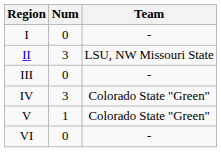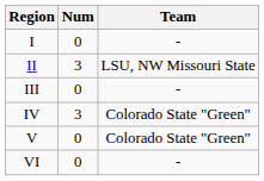 <table class="wikitable sortable" style="text-align:center">
 <tr>
 <th>Region</th>
 <th>Num</th>
 <th>Team</th>
 </tr>
 <tr>
 <td>I</td>
 <td>0</td>
 <td>-</td>
 </tr>
 <tr>
 <td><a href='#'>II</a></td>
 <td>3</td>
 <td>LSU, NW Missouri State</td>
 </tr>
 <tr>
 <td>III</td>
 <td>0</td>
 <td>-</td>
 </tr>
 <tr>
 <td>IV</td>
 <td>3</td>
 <td>Colorado State "Green"</td>
 </tr>
 <tr>
 <td>V</td>
-<td>1</td>
+<td>0</td>
 <td>Colorado State "Green"</td>
 </tr>
 <tr>
 <td>VI</td>
 <td>0</td>
 <td>-</td>
 </tr>
 </table>
